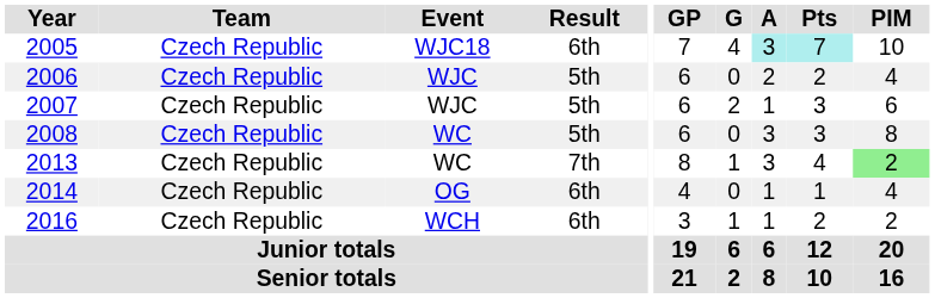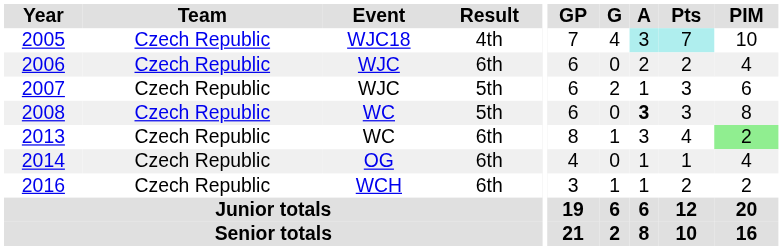 <table border="0" cellpadding="1" cellspacing="0" ID="Table3" style="text-align:center; width:40em">
 <tr bgcolor="#e0e0e0">
 <th>Year</th>
 <th>Team</th>
 <th>Event</th>
 <th>Result</th>
 <th rowspan="99" bgcolor="#ffffff"></th>
 <th>GP</th>
 <th>G</th>
 <th>A</th>
 <th>Pts</th>
 <th>PIM</th>
 </tr>
 <tr>
 <td><a href='#'>2005</a></td>
 <td><a href='#'>Czech Republic</a></td>
 <td><a href='#'>WJC18</a></td>
-<td>6th</td>
+<td>4th</td>
 <td>7</td>
 <td>4</td>
 <td style="background: paleturquoise;">3</td>
 <td style="background: paleturquoise;">7</td>
 <td>10</td>
 </tr>
 <tr bgcolor="#f0f0f0">
 <td><a href='#'>2006</a></td>
 <td><a href='#'>Czech Republic</a></td>
 <td><a href='#'>WJC</a></td>
-<td>5th</td>
+<td>6th</td>
 <td>6</td>
 <td>0</td>
 <td>2</td>
 <td>2</td>
 <td>4</td>
 </tr>
 <tr>
 <td><a href='#'>2007</a></td>
 <td>Czech Republic</td>
 <td>WJC</td>
 <td>5th</td>
 <td>6</td>
 <td>2</td>
 <td>1</td>
 <td>3</td>
 <td>6</td>
 </tr>
 <tr bgcolor="#f0f0f0">
 <td><a href='#'>2008</a></td>
 <td><a href='#'>Czech Republic</a></td>
 <td><a href='#'>WC</a></td>
 <td>5th</td>
 <td>6</td>
 <td>0</td>
-<td>3</td>
+<td><strong>3</strong></td>
 <td>3</td>
 <td>8</td>
 </tr>
 <tr>
 <td><a href='#'>2013</a></td>
 <td>Czech Republic</td>
 <td>WC</td>
-<td>7th</td>
+<td>6th</td>
 <td>8</td>
 <td>1</td>
 <td>3</td>
 <td>4</td>
 <td style="background: lightgreen;">2</td>
 </tr>
 <tr bgcolor="#f0f0f0">
 <td><a href='#'>2014</a></td>
 <td>Czech Republic</td>
 <td><a href='#'>OG</a></td>
 <td>6th</td>
 <td>4</td>
 <td>0</td>
 <td>1</td>
 <td>1</td>
 <td>4</td>
 </tr>
 <tr>
 <td><a href='#'>2016</a></td>
 <td>Czech Republic</td>
 <td><a href='#'>WCH</a></td>
 <td>6th</td>
 <td>3</td>
 <td>1</td>
 <td>1</td>
 <td>2</td>
 <td>2</td>
 </tr>
 <tr bgcolor="#e0e0e0">
 <th colspan="4">Junior totals</th>
 <th>19</th>
 <th>6</th>
 <th>6</th>
 <th>12</th>
 <th>20</th>
 </tr>
 <tr bgcolor="#e0e0e0">
 <th colspan="4">Senior totals</th>
 <th>21</th>
 <th>2</th>
 <th>8</th>
 <th>10</th>
 <th>16</th>
 </tr>
 </table>
